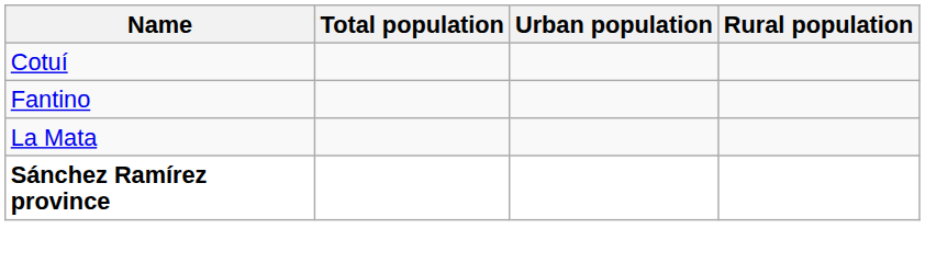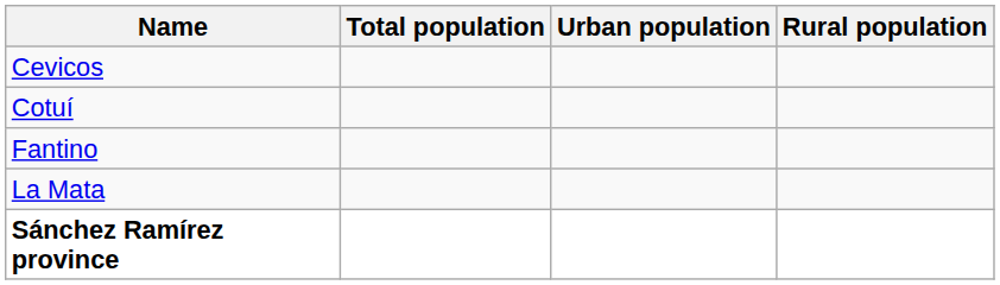 <table class="wikitable sortable" style="text-align:right; font-size:95%;">
 <tr>
 <th width="190px">Name</th>
 <th>Total population</th>
 <th>Urban population</th>
 <th>Rural population</th>
+</tr>
+<tr>
+<td align="left"><a href='#'>Cevicos</a></td>
+<td></td>
+<td></td>
+<td></td>
 </tr>
 <tr>
 <td align="left"><a href='#'>Cotuí</a></td>
 <td></td>
 <td></td>
 <td></td>
 </tr>
 <tr>
 <td align="left"><a href='#'>Fantino</a></td>
 <td></td>
 <td></td>
 <td></td>
 </tr>
 <tr>
 <td align="left"><a href='#'>La Mata</a></td>
 <td></td>
 <td></td>
 <td></td>
 </tr>
 <tr style="background:white">
 <td align="left"><strong>Sánchez Ramírez province</strong></td>
 <td></td>
 <td></td>
 <td></td>
 </tr>
 </table>
